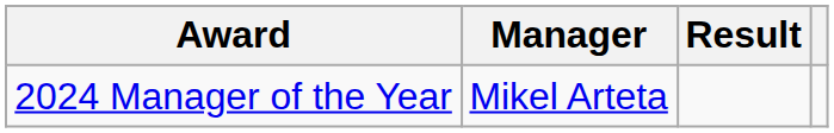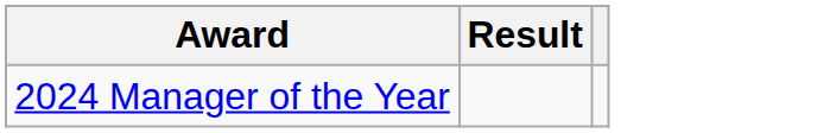 <table class="wikitable" style="text-align:center;">
 <tr>
 <th>Award</th>
-<th>Manager</th>
 <th>Result</th>
 <th></th>
 </tr>
 <tr>
 <td><a href='#'>2024 Manager of the Year</a></td>
-<td> <a href='#'>Mikel Arteta</a></td>
 <td></td>
 <td></td>
 </tr>
 </table>
